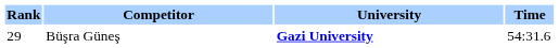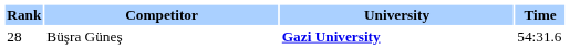 <table border="0" cellspacing="2" cellpadding="2">
 <tr bgcolor=AAD0FF>
 <th width=20>Rank</th>
 <th width=250>Competitor</th>
 <th width=250>University</th>
 <th width=50>Time</th>
 </tr>
 <tr>
-<td>29</td>
+<td>28</td>
 <td>Büşra Güneş</td>
 <td><strong><a href='#'>Gazi University</a></strong></td>
 <td>54:31.6</td>
 </tr>
 </table>
